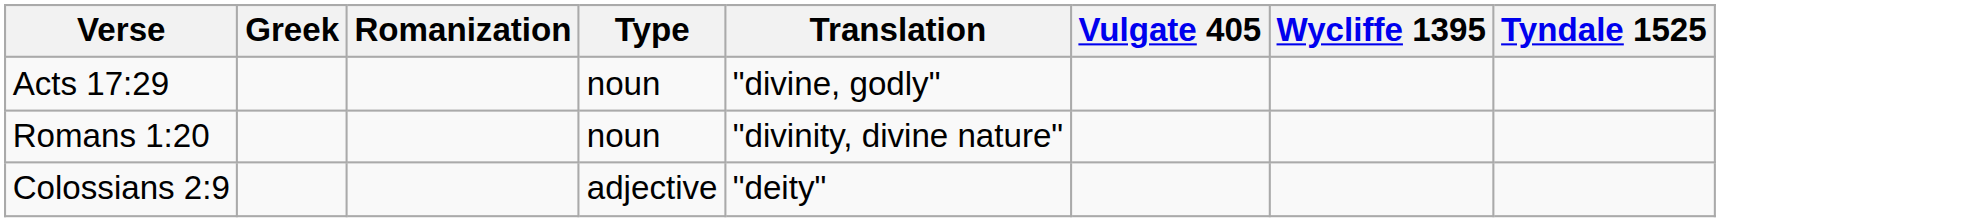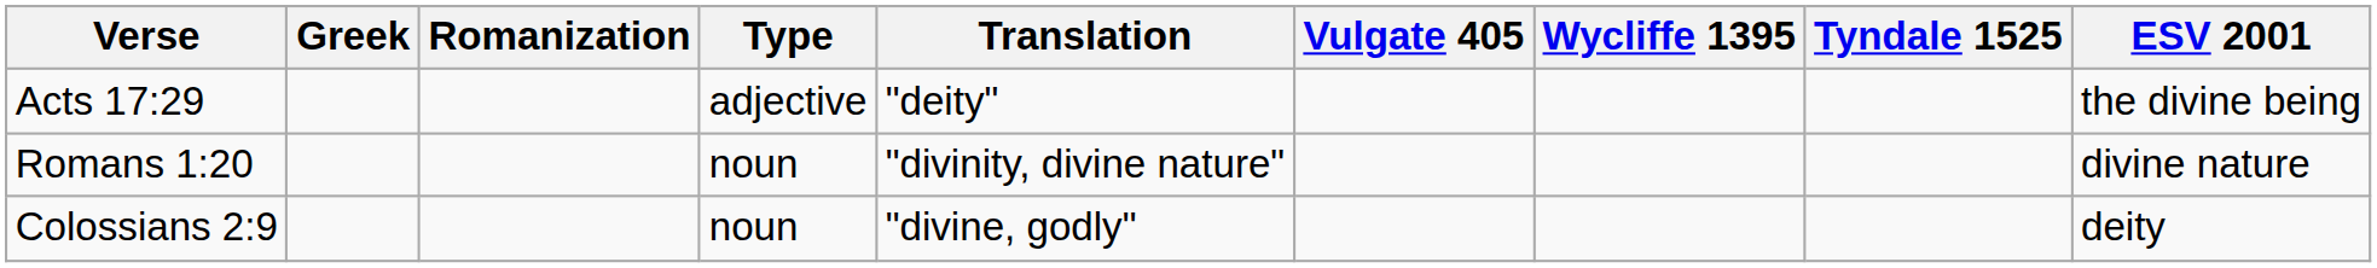 <table class="wikitable" border="0">
 <tr>
 <th>Verse</th>
 <th>Greek</th>
 <th>Romanization</th>
 <th>Type</th>
 <th>Translation</th>
 <th><a href='#'>Vulgate</a> 405</th>
 <th><a href='#'>Wycliffe</a> 1395</th>
 <th><a href='#'>Tyndale</a> 1525</th>
+<th><a href='#'>ESV</a> 2001</th>
 </tr>
 <tr 2 Peter 1:4 ( Applies to resurrected Christians)>
 <td>Acts 17:29</td>
 <td></td>
 <td></td>
-<td>noun</td>
-<td>"divine, godly"</td>
+<td>adjective</td>
+<td>"deity"</td>
 <td></td>
 <td></td>
 <td></td>
+<td>the divine being</td>
 </tr>
 <tr>
 <td>Romans 1:20</td>
 <td></td>
 <td></td>
 <td>noun</td>
 <td>"divinity, divine nature"</td>
 <td></td>
 <td></td>
 <td></td>
+<td>divine nature</td>
 </tr>
 <tr>
 <td>Colossians 2:9</td>
 <td></td>
 <td></td>
-<td>adjective</td>
-<td>"deity"</td>
+<td>noun</td>
+<td>"divine, godly"</td>
 <td></td>
 <td></td>
 <td></td>
+<td>deity</td>
 </tr>
 </table>
